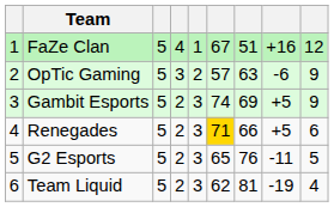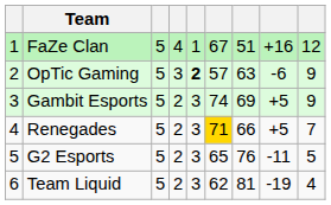 <table class="wikitable" style="text-align: center">
 <tr>
 <th></th>
 <th>Team</th>
 <th></th>
 <th></th>
 <th></th>
 <th></th>
 <th></th>
 <th></th>
 <th></th>
 </tr>
 <tr>
 <td style="background:#BBF3BB">1</td>
 <td style="background:#BBF3BB; text-align: left">FaZe Clan</td>
 <td style="background:#BBF3BB">5</td>
 <td style="background:#BBF3BB">4</td>
 <td style="background:#BBF3BB">1</td>
 <td style="background:#BBF3BB">67</td>
 <td style="background:#BBF3BB">51</td>
 <td style="background:#BBF3BB">+16</td>
 <td style="background:#BBF3BB">12</td>
 </tr>
 <tr>
 <td style="background:#DDFCDD">2</td>
 <td style="background:#DDFCDD; text-align: left">OpTic Gaming</td>
 <td style="background:#DDFCDD">5</td>
 <td style="background:#DDFCDD">3</td>
-<td style="background:#DDFCDD">2</td>
+<td style="background:#DDFCDD"><strong>2</strong></td>
 <td style="background:#DDFCDD">57</td>
 <td style="background:#DDFCDD">63</td>
 <td style="background:#DDFCDD">-6</td>
 <td style="background:#DDFCDD">9</td>
 </tr>
 <tr>
 <td style="background:#DDFCDD">3</td>
 <td style="background:#DDFCDD; text-align: left">Gambit Esports</td>
 <td style="background:#DDFCDD">5</td>
 <td style="background:#DDFCDD">2</td>
 <td style="background:#DDFCDD">3</td>
 <td style="background:#DDFCDD">74</td>
 <td style="background:#DDFCDD">69</td>
 <td style="background:#DDFCDD">+5</td>
 <td style="background:#DDFCDD">9</td>
 </tr>
 <tr>
 <td>4</td>
 <td style="text-align: left">Renegades</td>
 <td>5</td>
 <td>2</td>
 <td>3</td>
 <td style="background: gold;">71</td>
 <td>66</td>
 <td>+5</td>
-<td>6</td>
+<td>7</td>
 </tr>
 <tr>
 <td>5</td>
 <td style="text-align: left">G2 Esports</td>
 <td>5</td>
 <td>2</td>
 <td>3</td>
 <td>65</td>
 <td>76</td>
 <td>-11</td>
 <td>5</td>
 </tr>
 <tr>
 <td>6</td>
 <td style="text-align: left">Team Liquid</td>
 <td>5</td>
 <td>2</td>
 <td>3</td>
 <td>62</td>
 <td>81</td>
 <td>-19</td>
 <td>4</td>
 </tr>
 </table>
